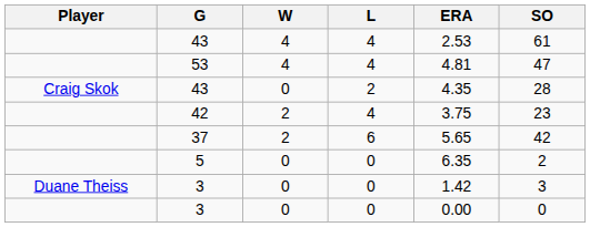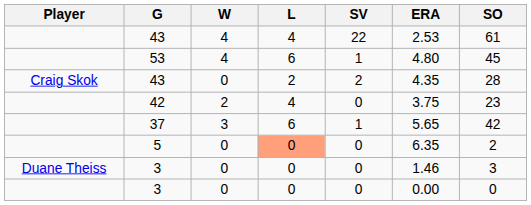 <table class="wikitable sortable">
 <tr>
 <th bgcolor="#DDDDFF" width="16%">Player</th>
 <th bgcolor="#DDDDFF" width="9%">G</th>
 <th bgcolor="#DDDDFF" width="9%">W</th>
 <th bgcolor="#DDDDFF" width="9%">L</th>
+<th bgcolor="#DDDDFF" width="9%">SV</th>
 <th bgcolor="#DDDDFF" width="9%">ERA</th>
 <th bgcolor="#DDDDFF" width="9%">SO</th>
 </tr>
 <tr align="center">
 <td></td>
 <td>43</td>
 <td>4</td>
 <td>4</td>
+<td>22</td>
 <td>2.53</td>
 <td>61</td>
 </tr>
 <tr align=center>
 <td></td>
 <td>53</td>
 <td>4</td>
-<td>4</td>
-<td>4.81</td>
-<td>47</td>
+<td>6</td>
+<td>1</td>
+<td>4.80</td>
+<td>45</td>
 </tr>
 <tr align="center">
 <td><a href='#'>Craig Skok</a></td>
 <td>43</td>
 <td>0</td>
+<td>2</td>
 <td>2</td>
 <td>4.35</td>
 <td>28</td>
 </tr>
 <tr align=center>
 <td></td>
 <td>42</td>
 <td>2</td>
 <td>4</td>
+<td>0</td>
 <td>3.75</td>
 <td>23</td>
 </tr>
 <tr align="center">
 <td></td>
 <td>37</td>
-<td>2</td>
+<td>3</td>
 <td>6</td>
+<td>1</td>
 <td>5.65</td>
 <td>42</td>
 </tr>
 <tr align="center">
 <td></td>
 <td>5</td>
 <td>0</td>
+<td style="background: lightsalmon;">0</td>
 <td>0</td>
 <td>6.35</td>
 <td>2</td>
 </tr>
 <tr align="center">
 <td><a href='#'>Duane Theiss</a></td>
 <td>3</td>
 <td>0</td>
 <td>0</td>
-<td>1.42</td>
+<td>0</td>
+<td>1.46</td>
 <td>3</td>
 </tr>
 <tr align=center>
 <td></td>
 <td>3</td>
 <td>0</td>
 <td>0</td>
+<td>0</td>
 <td>0.00</td>
 <td>0</td>
 </tr>
 </table>
